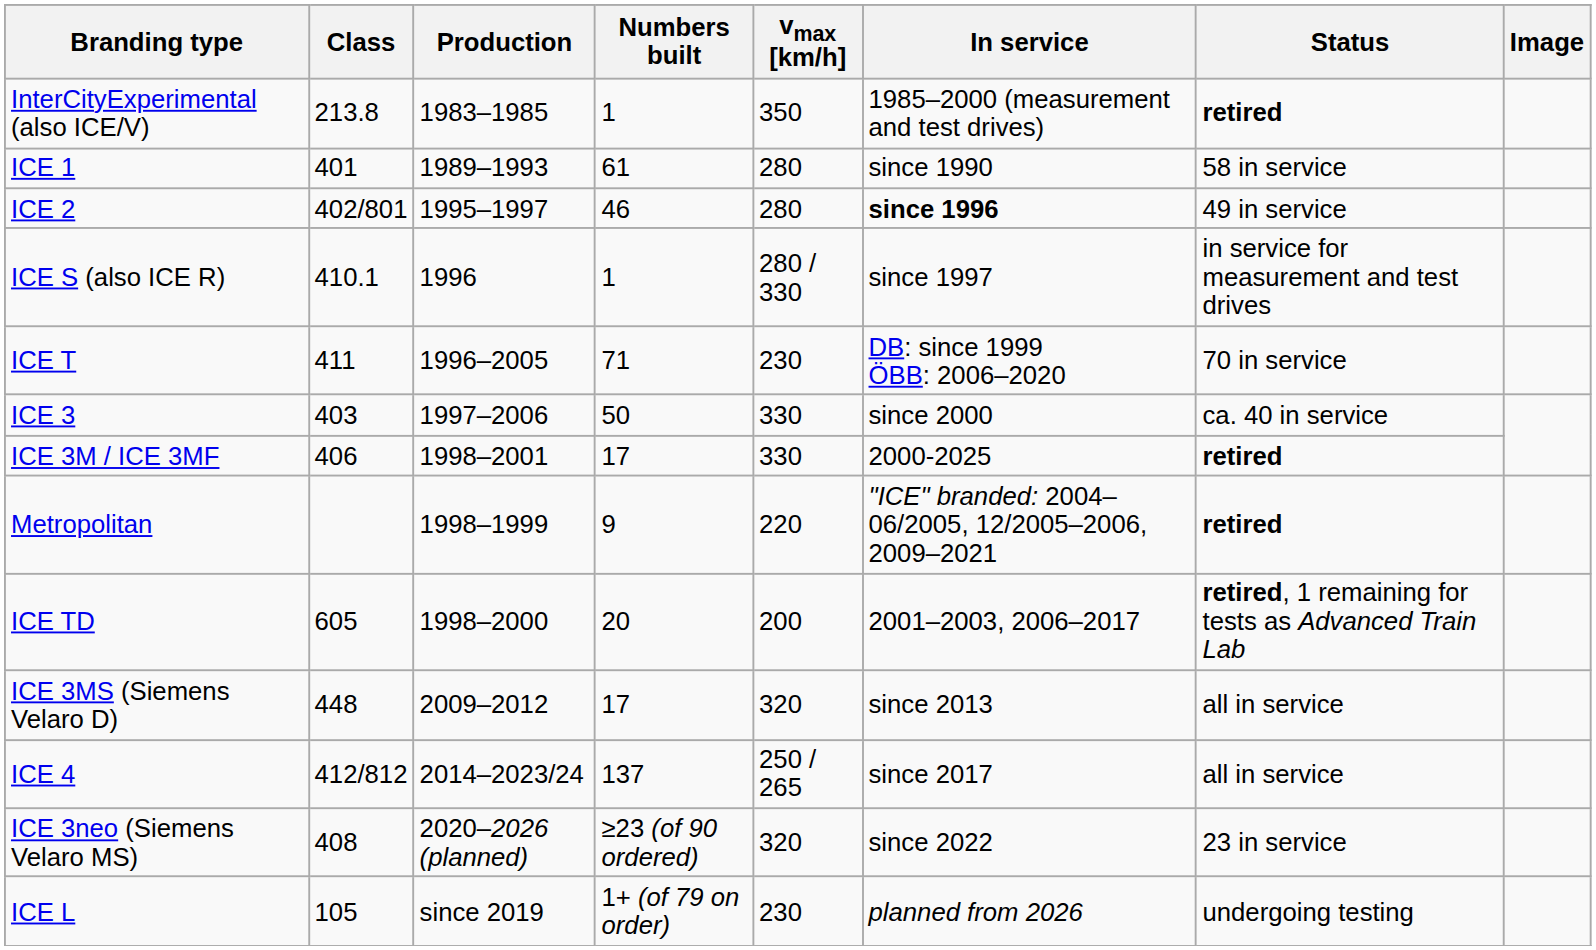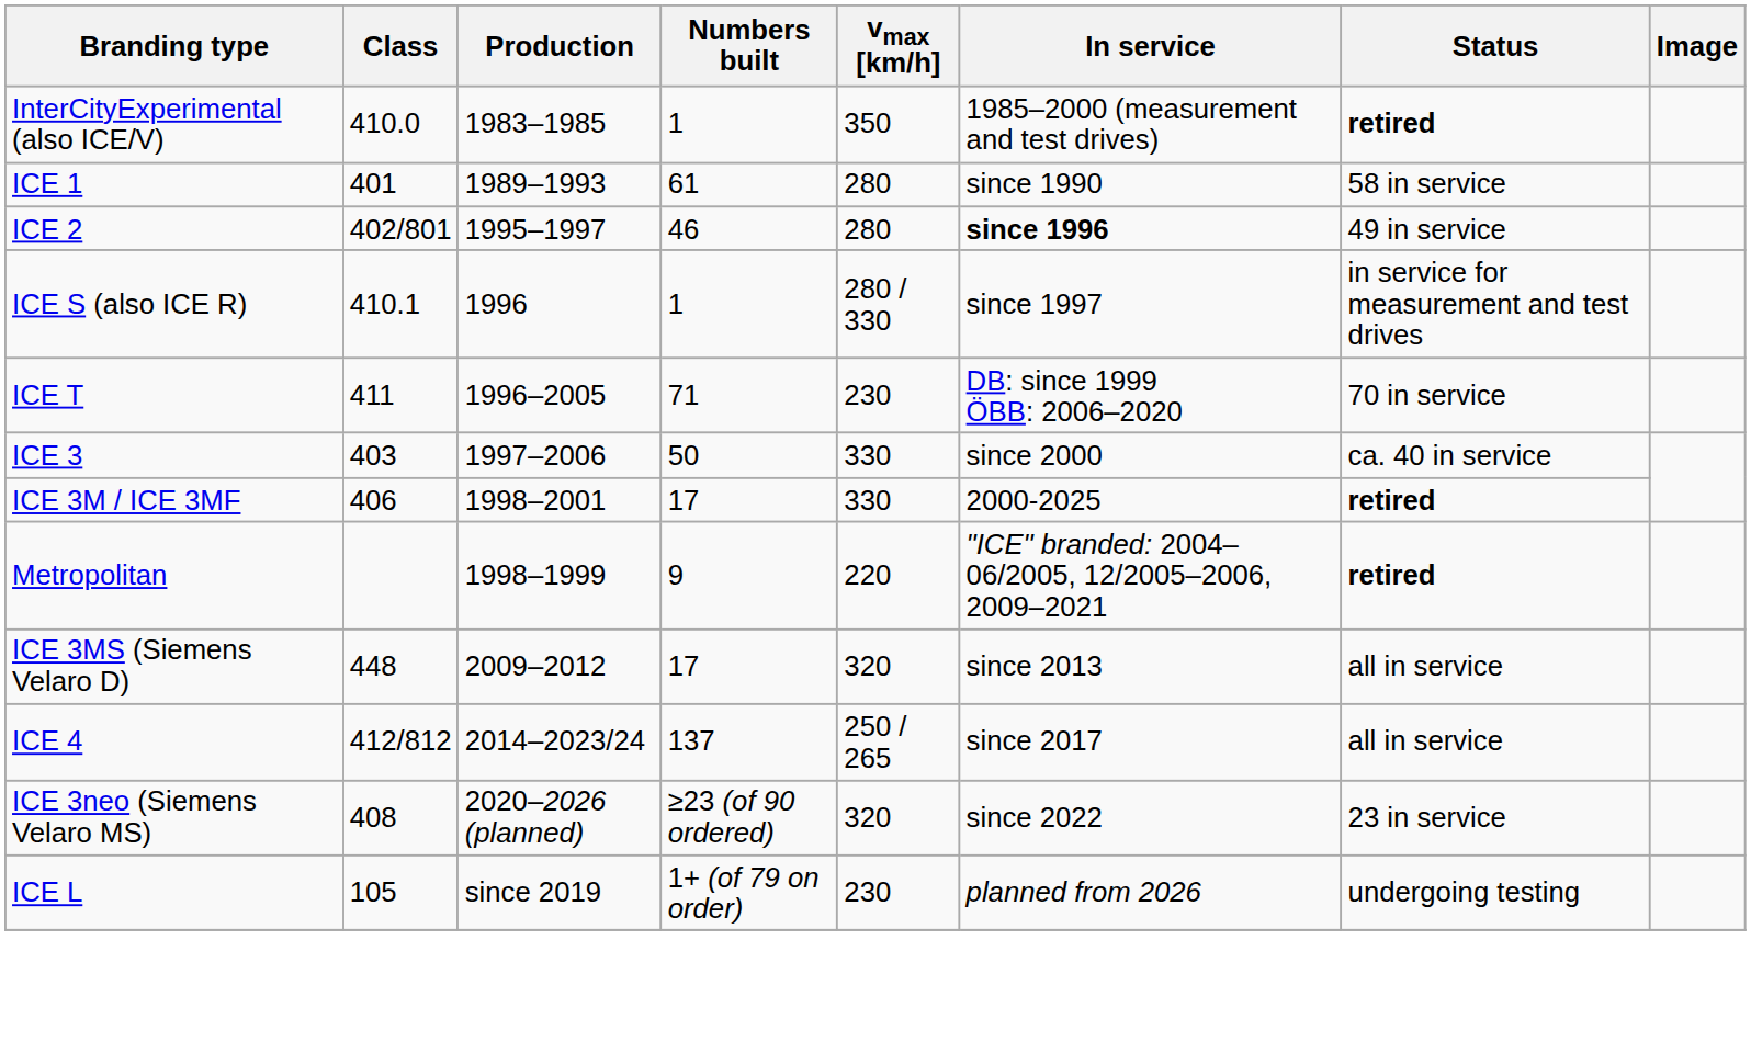 <table class="wikitable sortable" style="font-size: 85%; width: 95%">
 <tr>
 <th>Branding type</th>
 <th>Class</th>
 <th>Production</th>
 <th>Numbers built</th>
 <th>v<sub>max</sub> [km/h]</th>
 <th>In service</th>
 <th>Status</th>
 <th>Image</th>
 </tr>
 <tr>
 <td><a href='#'>InterCityExperimental</a> (also ICE/V)</td>
-<td>213.8</td>
+<td>410.0</td>
 <td>1983–1985</td>
 <td>1</td>
 <td>350</td>
 <td>1985–2000 (measurement and test drives)</td>
 <td><strong>retired</strong></td>
 <td></td>
 </tr>
 <tr>
 <td><a href='#'>ICE 1</a></td>
 <td>401</td>
 <td>1989–1993</td>
 <td>61</td>
 <td>280</td>
 <td>since 1990</td>
 <td>58 in service</td>
 <td></td>
 </tr>
 <tr>
 <td><a href='#'>ICE 2</a></td>
 <td>402/801</td>
 <td>1995–1997</td>
 <td>46</td>
 <td>280</td>
 <td><strong>since 1996</strong></td>
 <td>49 in service</td>
 <td></td>
 </tr>
 <tr>
 <td><a href='#'>ICE S</a> (also ICE R)</td>
 <td>410.1</td>
 <td>1996</td>
 <td>1</td>
 <td data-sort-value="330">280 / 330</td>
 <td>since 1997</td>
 <td>in service for measurement and test drives</td>
 <td></td>
 </tr>
 <tr>
 <td><a href='#'>ICE T</a></td>
 <td>411</td>
 <td>1996–2005</td>
 <td>71</td>
 <td>230</td>
 <td><a href='#'>DB</a>: since 1999<br><a href='#'>ÖBB</a>: 2006–2020</td>
 <td>70 in service</td>
 <td></td>
 </tr>
 <tr>
 <td><a href='#'>ICE 3</a></td>
 <td>403</td>
 <td>1997–2006</td>
 <td>50</td>
 <td>330</td>
 <td>since 2000</td>
 <td>ca. 40 in service</td>
 <td rowspan="2"></td>
 </tr>
 <tr>
 <td><a href='#'>ICE 3M / ICE 3MF</a></td>
 <td>406</td>
 <td>1998–2001</td>
 <td>17</td>
 <td>330</td>
 <td>2000-2025</td>
 <td><strong>retired</strong></td>
 </tr>
 <tr>
 <td><a href='#'>Metropolitan</a></td>
 <td></td>
 <td>1998–1999</td>
 <td>9</td>
 <td>220</td>
 <td><em>"ICE" branded:</em> 2004–06/2005, 12/2005–2006, 2009–2021</td>
 <td><strong>retired</strong></td>
 <td></td>
 </tr>
 <tr>
-<td><a href='#'>ICE TD</a></td>
-<td>605</td>
-<td>1998–2000</td>
-<td>20</td>
-<td>200</td>
-<td>2001–2003, 2006–2017</td>
-<td><strong>retired</strong>, 1 remaining for tests as <em>Advanced Train Lab</em></td>
-<td></td>
-</tr>
-<tr>
 <td><a href='#'>ICE 3MS</a> (Siemens Velaro D)</td>
 <td>448</td>
 <td>2009–2012</td>
 <td>17</td>
 <td>320</td>
 <td>since 2013</td>
 <td>all in service</td>
 <td></td>
 </tr>
 <tr>
 <td><a href='#'>ICE 4</a></td>
 <td>412/812</td>
 <td>2014–2023/24</td>
 <td>137</td>
 <td data-sort-value="265">250 / 265</td>
 <td>since 2017</td>
 <td>all in service</td>
 <td></td>
 </tr>
 <tr>
 <td><a href='#'>ICE 3neo</a> (Siemens Velaro MS)</td>
 <td>408</td>
 <td>2020–<em>2026 (planned)</em></td>
 <td>≥23 <em>(of 90 ordered)</em></td>
 <td>320</td>
 <td>since 2022</td>
 <td>23 in service</td>
 <td></td>
 </tr>
 <tr>
 <td><a href='#'>ICE L</a></td>
 <td>105</td>
 <td>since 2019</td>
 <td>1+ <em>(of 79 on order)</em></td>
 <td>230</td>
 <td><em>planned from 2026</em></td>
 <td>undergoing testing</td>
 <td></td>
 </tr>
 <tr>
 </tr>
 </table>
